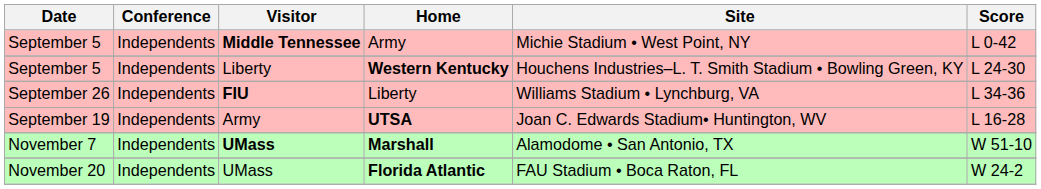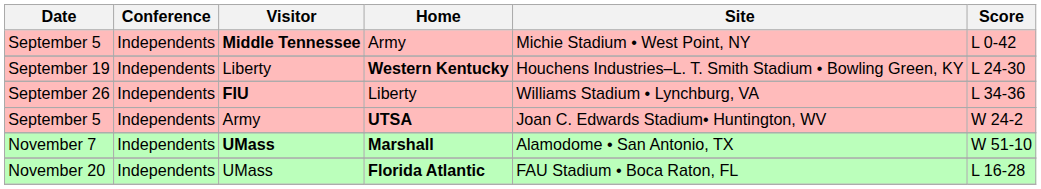 <table class="wikitable">
 <tr>
 <th>Date</th>
 <th>Conference</th>
 <th>Visitor</th>
 <th>Home</th>
 <th>Site</th>
 <th>Score</th>
 </tr>
 <tr style="background:#fbb;">
 <td>September 5</td>
 <td>Independents</td>
 <td><strong>Middle Tennessee</strong></td>
 <td>Army</td>
 <td>Michie Stadium • West Point, NY</td>
 <td>L 0-42</td>
 </tr>
 <tr>
 </tr>
 <tr style="background:#fbb;">
-<td>September 5</td>
+<td>September 19</td>
 <td>Independents</td>
 <td>Liberty</td>
 <td><strong>Western Kentucky</strong></td>
 <td>Houchens Industries–L. T. Smith Stadium • Bowling Green, KY</td>
 <td>L 24-30</td>
 </tr>
 <tr>
 </tr>
 <tr style="background:#fbb;">
 <td>September 26</td>
 <td>Independents</td>
 <td><strong>FIU</strong></td>
 <td>Liberty</td>
 <td>Williams Stadium • Lynchburg, VA</td>
 <td>L 34-36</td>
 </tr>
 <tr>
 </tr>
 <tr style="background:#fbb;">
-<td>September 19</td>
+<td>September 5</td>
 <td>Independents</td>
 <td>Army</td>
 <td><strong>UTSA</strong></td>
 <td>Joan C. Edwards Stadium• Huntington, WV</td>
-<td>L 16-28</td>
+<td>W 24-2</td>
 </tr>
 <tr>
 </tr>
 <tr style="background:#bfb;">
 <td>November 7</td>
 <td>Independents</td>
 <td><strong>UMass</strong></td>
 <td><strong>Marshall</strong></td>
 <td>Alamodome • San Antonio, TX</td>
 <td>W 51-10</td>
 </tr>
 <tr>
 </tr>
 <tr style="background:#bfb;">
 <td>November 20</td>
 <td>Independents</td>
 <td>UMass</td>
 <td><strong>Florida Atlantic</strong></td>
 <td>FAU Stadium • Boca Raton, FL</td>
-<td>W 24-2</td>
+<td>L 16-28</td>
 </tr>
 <tr>
 </tr>
 </table>
